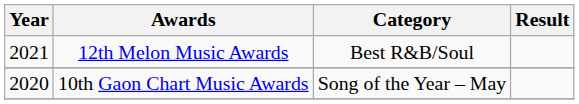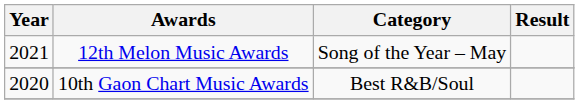 <table class="wikitable" style="text-align:center">
 <tr>
 <th>Year</th>
 <th>Awards</th>
 <th>Category</th>
 <th>Result</th>
 </tr>
 <tr>
 <td>2021</td>
 <td><a href='#'>12th Melon Music Awards</a></td>
-<td>Best R&B/Soul</td>
+<td>Song of the Year – May</td>
 <td></td>
 </tr>
 <tr>
 </tr>
 <tr>
 <td>2020</td>
 <td>10th <a href='#'>Gaon Chart Music Awards</a></td>
-<td>Song of the Year – May</td>
+<td>Best R&B/Soul</td>
 <td></td>
 </tr>
 <tr>
 </tr>
 </table>
